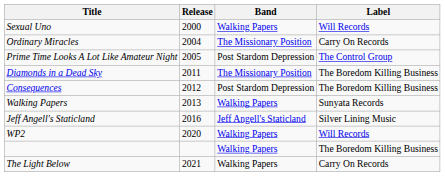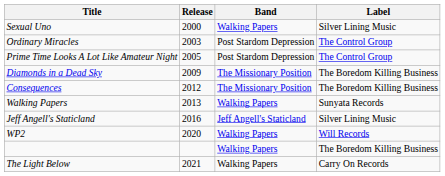 <table class="wikitable">
 <tr>
 <th>Title</th>
 <th>Release</th>
 <th>Band</th>
 <th>Label</th>
 </tr>
 <tr>
 <td><em>Sexual Uno</em></td>
 <td>2000</td>
 <td><a href='#'>Walking Papers</a></td>
-<td><a href='#'>Will Records</a></td>
+<td>Silver Lining Music</td>
 </tr>
 <tr>
 <td><em>Ordinary Miracles</em></td>
-<td>2004</td>
-<td><a href='#'>The Missionary Position</a></td>
-<td>Carry On Records</td>
+<td>2003</td>
+<td>Post Stardom Depression</td>
+<td><a href='#'>The Control Group</a></td>
 </tr>
 <tr>
 <td><em>Prime Time Looks A Lot Like Amateur Night</em></td>
 <td>2005</td>
 <td>Post Stardom Depression</td>
 <td><a href='#'>The Control Group</a></td>
 </tr>
 <tr>
 <td><em><a href='#'>Diamonds in a Dead Sky</a></em></td>
-<td>2011</td>
+<td>2009</td>
 <td><a href='#'>The Missionary Position</a></td>
 <td>The Boredom Killing Business</td>
 </tr>
 <tr>
 <td><em><a href='#'>Consequences</a></em></td>
 <td>2012</td>
-<td>Post Stardom Depression</td>
+<td><a href='#'>The Missionary Position</a></td>
 <td>The Boredom Killing Business</td>
 </tr>
 <tr>
 <td><em>Walking Papers</em></td>
 <td>2013</td>
 <td><a href='#'>Walking Papers</a></td>
 <td>Sunyata Records</td>
 </tr>
 <tr>
 <td><em>Jeff Angell's Staticland</em></td>
 <td>2016</td>
 <td><a href='#'>Jeff Angell's Staticland</a></td>
 <td>Silver Lining Music</td>
 </tr>
 <tr>
 <td><em>WP2</em></td>
 <td>2020</td>
 <td><a href='#'>Walking Papers</a></td>
 <td><a href='#'>Will Records</a></td>
 </tr>
 <tr>
 <td></td>
 <td></td>
 <td><a href='#'>Walking Papers</a></td>
 <td>The Boredom Killing Business</td>
 </tr>
 <tr>
 <td><em>The Light Below</em></td>
 <td>2021</td>
 <td>Walking Papers</td>
 <td>Carry On Records</td>
 </tr>
 </table>
